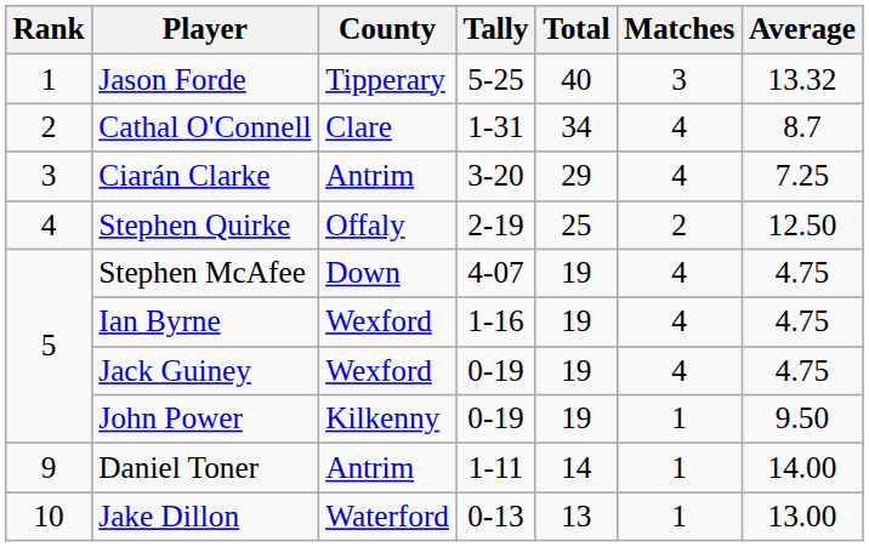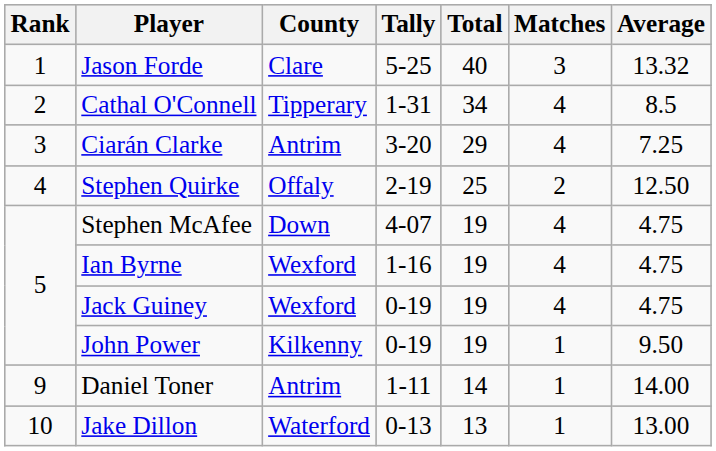 <table class="wikitable">
 <tr>
 <th>Rank</th>
 <th>Player</th>
 <th>County</th>
 <th>Tally</th>
 <th>Total</th>
 <th>Matches</th>
 <th>Average</th>
 </tr>
 <tr>
 <td rowspan=1 align=center>1</td>
 <td><a href='#'>Jason Forde</a></td>
-<td><a href='#'>Tipperary</a></td>
+<td><a href='#'>Clare</a></td>
 <td align=center>5-25</td>
 <td align=center>40</td>
 <td align=center>3</td>
 <td align=center>13.32</td>
 </tr>
 <tr>
 <td rowspan=1 align=center>2</td>
 <td><a href='#'>Cathal O'Connell</a></td>
-<td><a href='#'>Clare</a></td>
+<td><a href='#'>Tipperary</a></td>
 <td align=center>1-31</td>
 <td align=center>34</td>
 <td align=center>4</td>
-<td align=center>8.7</td>
+<td align=center>8.5</td>
 </tr>
 <tr>
 <td rowspan=1 align=center>3</td>
 <td><a href='#'>Ciarán Clarke</a></td>
 <td><a href='#'>Antrim</a></td>
 <td align=center>3-20</td>
 <td align=center>29</td>
 <td align=center>4</td>
 <td align=center>7.25</td>
 </tr>
 <tr>
 <td rowspan=1 align=center>4</td>
 <td><a href='#'>Stephen Quirke</a></td>
 <td><a href='#'>Offaly</a></td>
 <td align=center>2-19</td>
 <td align=center>25</td>
 <td align=center>2</td>
 <td align=center>12.50</td>
 </tr>
 <tr>
 <td rowspan=4 align=center>5</td>
 <td>Stephen McAfee</td>
 <td><a href='#'>Down</a></td>
 <td align=center>4-07</td>
 <td align=center>19</td>
 <td align=center>4</td>
 <td align=center>4.75</td>
 </tr>
 <tr>
 <td><a href='#'>Ian Byrne</a></td>
 <td><a href='#'>Wexford</a></td>
 <td align=center>1-16</td>
 <td align=center>19</td>
 <td align=center>4</td>
 <td align=center>4.75</td>
 </tr>
 <tr>
 <td><a href='#'>Jack Guiney</a></td>
 <td><a href='#'>Wexford</a></td>
 <td align=center>0-19</td>
 <td align=center>19</td>
 <td align=center>4</td>
 <td align=center>4.75</td>
 </tr>
 <tr>
 <td><a href='#'>John Power</a></td>
 <td><a href='#'>Kilkenny</a></td>
 <td align=center>0-19</td>
 <td align=center>19</td>
 <td align=center>1</td>
 <td align=center>9.50</td>
 </tr>
 <tr>
 <td rowspan=1 align=center>9</td>
 <td>Daniel Toner</td>
 <td><a href='#'>Antrim</a></td>
 <td align=center>1-11</td>
 <td align=center>14</td>
 <td align=center>1</td>
 <td align=center>14.00</td>
 </tr>
 <tr>
 <td rowspan=1 align=center>10</td>
 <td><a href='#'>Jake Dillon</a></td>
 <td><a href='#'>Waterford</a></td>
 <td align=center>0-13</td>
 <td align=center>13</td>
 <td align=center>1</td>
 <td align=center>13.00</td>
 </tr>
 </table>
